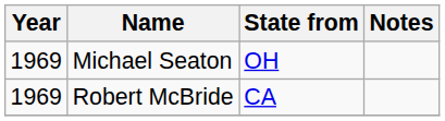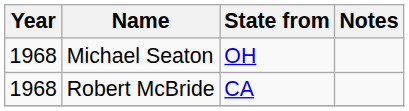 <table class=wikitable>
 <tr>
 <th>Year</th>
 <th>Name</th>
 <th>State from</th>
 <th>Notes</th>
 </tr>
 <tr>
-<td>1969</td>
+<td>1968</td>
 <td>Michael Seaton</td>
 <td><a href='#'>OH</a></td>
 <td></td>
 </tr>
 <tr>
-<td>1969</td>
+<td>1968</td>
 <td>Robert McBride</td>
 <td><a href='#'>CA</a></td>
 <td></td>
 </tr>
 <tr>
 </tr>
 </table>
